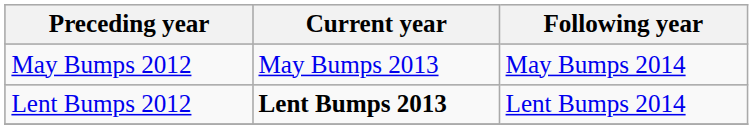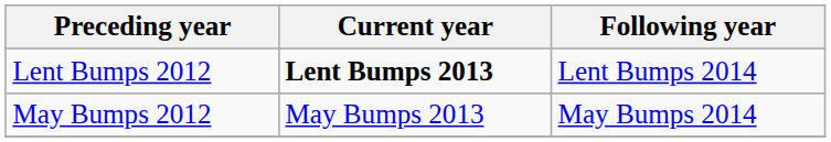 <table class="wikitable" style="margin: 0px auto;">
 <tr>
 <th width=150>Preceding year</th>
 <th width=150>Current year</th>
 <th width=150>Following year</th>
 </tr>
 <tr>
+<td><a href='#'>Lent Bumps 2012</a></td>
+<td><strong>Lent Bumps 2013</strong></td>
+<td><a href='#'>Lent Bumps 2014</a></td>
+</tr>
+<tr>
 <td><a href='#'>May Bumps 2012</a></td>
 <td><a href='#'>May Bumps 2013</a></td>
 <td><a href='#'>May Bumps 2014</a></td>
 </tr>
 <tr>
-<td><a href='#'>Lent Bumps 2012</a></td>
-<td><strong>Lent Bumps 2013</strong></td>
-<td><a href='#'>Lent Bumps 2014</a></td>
-</tr>
-<tr>
 </tr>
 </table>
